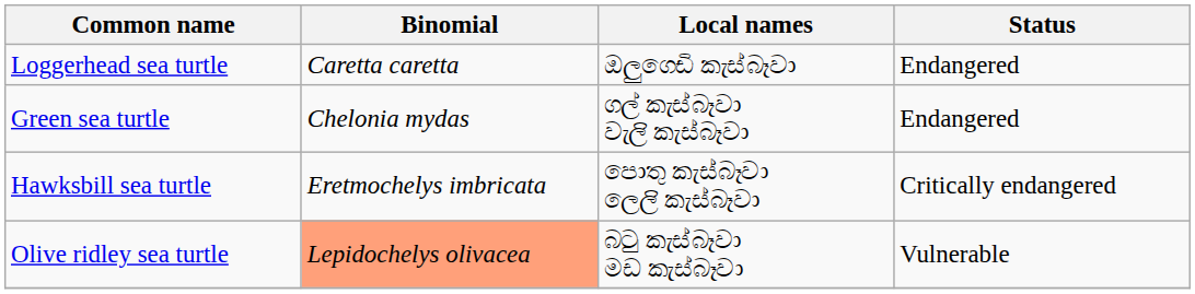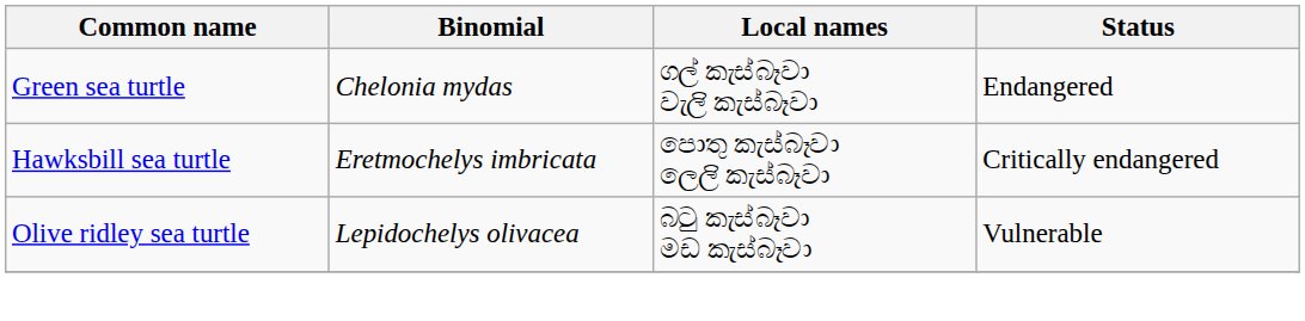 <table width=60% class="wikitable">
 <tr>
 <th width=20%>Common name</th>
 <th width=20%>Binomial</th>
 <th width=20%>Local names</th>
 <th width=20%>Status</th>
-</tr>
-<tr>
-<td><a href='#'>Loggerhead sea turtle</a><br></td>
-<td><em>Caretta caretta</em></td>
-<td>ඔලුගෙඩි කැස්බෑවා</td>
-<td>Endangered</td>
 </tr>
 <tr>
 <td><a href='#'>Green sea turtle</a><br></td>
 <td><em>Chelonia mydas</em></td>
 <td>ගල් කැස්බෑවා<br> වැලි කැස්බෑවා</td>
 <td>Endangered</td>
 </tr>
 <tr>
 <td><a href='#'>Hawksbill sea turtle</a><br></td>
 <td><em>Eretmochelys imbricata</em></td>
 <td>පොතු කැස්බෑවා<br> ලෙලි කැස්බෑවා</td>
 <td>Critically endangered</td>
 </tr>
 <tr>
 <td><a href='#'>Olive ridley sea turtle</a><br></td>
-<td style="background: lightsalmon;"><em>Lepidochelys olivacea</em></td>
+<td><em>Lepidochelys olivacea</em></td>
 <td>බටු කැස්බෑවා<br> මඩ කැස්බෑවා</td>
 <td>Vulnerable</td>
 </tr>
 <tr>
 </tr>
 </table>
